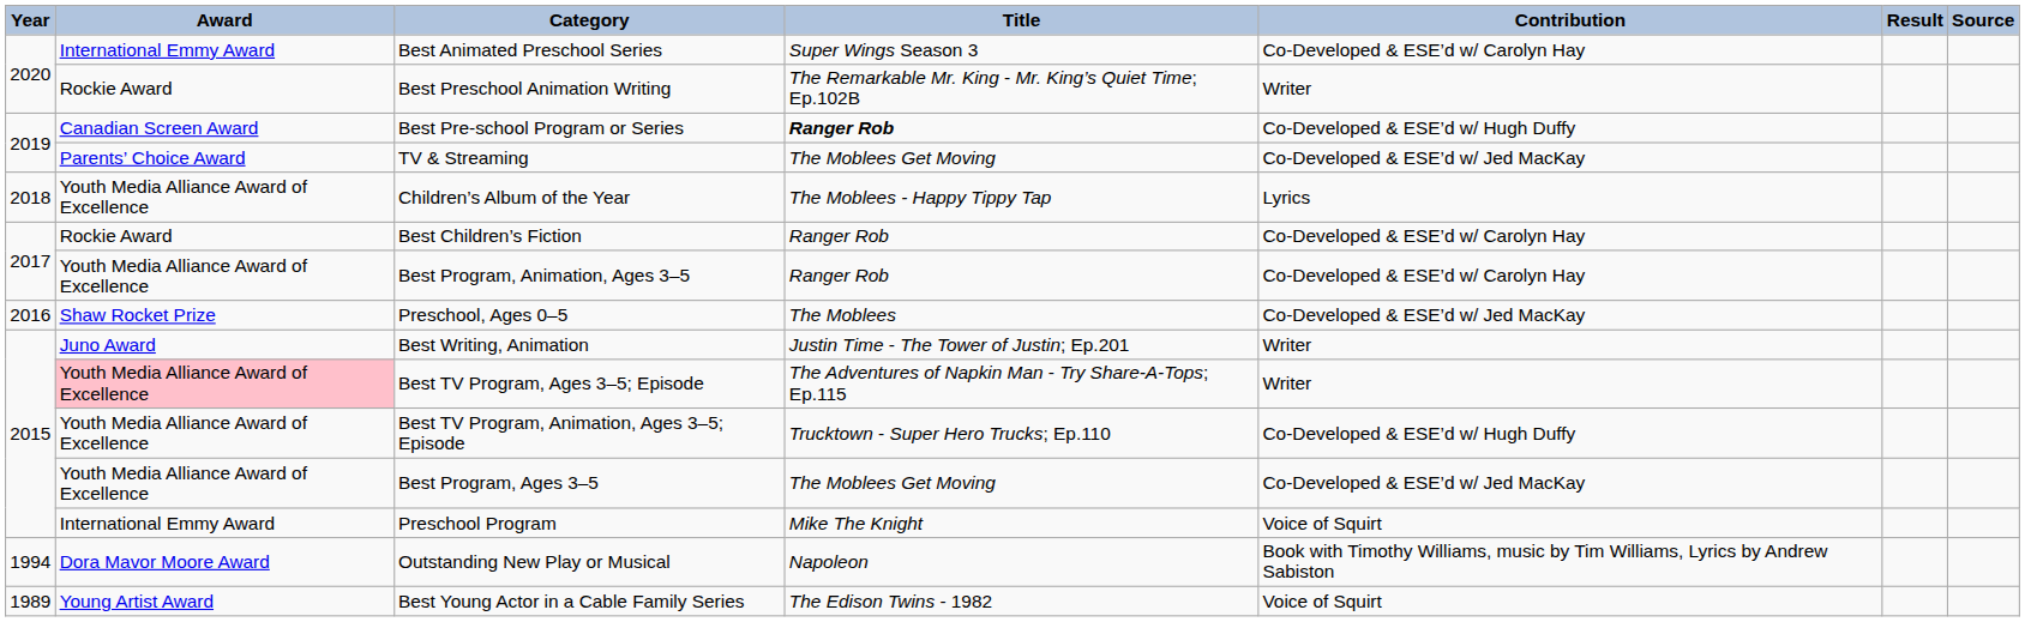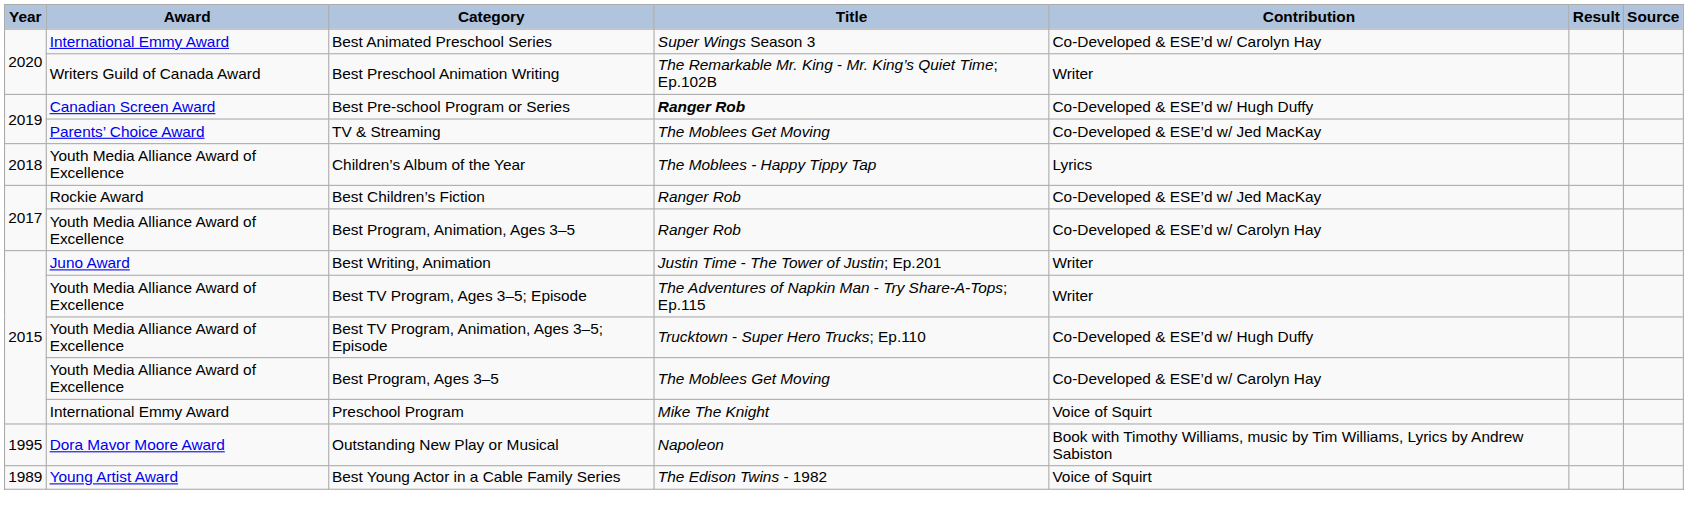 <table class="wikitable" style="font-size:90%">
 <tr style="text-align:center;">
 <th style="background:#B0C4DE;">Year</th>
 <th style="background:#B0C4DE;">Award</th>
 <th style="background:#B0C4DE;">Category</th>
 <th style="background:#B0C4DE;">Title</th>
 <th style="background:#B0C4DE;">Contribution</th>
 <th style="background:#B0C4DE;">Result</th>
 <th style="background:#B0C4DE;">Source</th>
 </tr>
 <tr>
 <td rowspan="2">2020</td>
 <td><a href='#'>International Emmy Award</a></td>
 <td>Best Animated Preschool Series</td>
 <td><em>Super Wings</em> Season 3</td>
 <td>Co-Developed & ESE’d w/ Carolyn Hay</td>
 <td></td>
 <td></td>
 </tr>
 <tr>
-<td>Rockie Award</td>
+<td>Writers Guild of Canada Award</td>
 <td>Best Preschool Animation Writing</td>
 <td><em>The Remarkable Mr. King</em> - <em>Mr. King’s Quiet Time</em>; Ep.102B</td>
 <td>Writer</td>
 <td></td>
 <td></td>
 </tr>
 <tr>
 <td rowspan="2">2019</td>
 <td><a href='#'>Canadian Screen Award</a></td>
 <td>Best Pre-school Program or Series</td>
 <td><strong><em>Ranger Rob</em></strong></td>
 <td>Co-Developed & ESE’d w/ Hugh Duffy</td>
 <td></td>
 <td></td>
 </tr>
 <tr>
 <td><a href='#'>Parents’ Choice Award</a></td>
 <td>TV & Streaming</td>
 <td><em>The Moblees Get Moving</em></td>
 <td>Co-Developed & ESE’d w/ Jed MacKay</td>
 <td></td>
 <td></td>
 </tr>
 <tr>
 <td>2018</td>
 <td>Youth Media Alliance Award of Excellence</td>
 <td>Children’s Album of the Year</td>
 <td><em>The Moblees - Happy Tippy Tap</em></td>
 <td>Lyrics</td>
 <td></td>
 <td></td>
 </tr>
 <tr>
 <td rowspan="2">2017</td>
 <td>Rockie Award</td>
 <td>Best Children’s Fiction</td>
 <td><em>Ranger Rob</em></td>
-<td>Co-Developed & ESE’d w/ Carolyn Hay</td>
+<td>Co-Developed & ESE’d w/ Jed MacKay</td>
 <td></td>
 <td></td>
 </tr>
 <tr>
 <td>Youth Media Alliance Award of Excellence</td>
 <td>Best Program, Animation, Ages 3–5</td>
 <td><em>Ranger Rob</em></td>
 <td>Co-Developed & ESE’d w/ Carolyn Hay</td>
-<td></td>
-<td></td>
-</tr>
-<tr>
-<td>2016</td>
-<td><a href='#'>Shaw Rocket Prize</a></td>
-<td>Preschool, Ages 0–5</td>
-<td><em>The Moblees</em></td>
-<td>Co-Developed & ESE’d w/ Jed MacKay</td>
 <td></td>
 <td></td>
 </tr>
 <tr>
 <td rowspan="5">2015</td>
 <td><a href='#'>Juno Award</a></td>
 <td>Best Writing, Animation</td>
 <td><em>Justin Time</em> - <em>The Tower of Justin</em>; Ep.201</td>
 <td>Writer</td>
 <td></td>
 <td></td>
 </tr>
 <tr>
-<td style="background: pink;">Youth Media Alliance Award of Excellence</td>
+<td>Youth Media Alliance Award of Excellence</td>
 <td>Best TV Program, Ages 3–5; Episode</td>
 <td><em>The Adventures of Napkin Man</em> - <em>Try Share-A-Tops</em>; Ep.115</td>
 <td>Writer</td>
 <td></td>
 <td></td>
 </tr>
 <tr>
 <td>Youth Media Alliance Award of Excellence</td>
 <td>Best TV Program, Animation, Ages 3–5; Episode</td>
 <td><em>Trucktown</em> - <em>Super Hero Trucks</em>; Ep.110</td>
 <td>Co-Developed & ESE’d w/ Hugh Duffy</td>
 <td></td>
 <td></td>
 </tr>
 <tr>
 <td>Youth Media Alliance Award of Excellence</td>
 <td>Best Program, Ages 3–5</td>
 <td><em>The Moblees Get Moving</em></td>
-<td>Co-Developed & ESE’d w/ Jed MacKay</td>
+<td>Co-Developed & ESE’d w/ Carolyn Hay</td>
 <td></td>
 <td></td>
 </tr>
 <tr>
 <td>International Emmy Award</td>
 <td>Preschool Program</td>
 <td><em>Mike The Knight</em></td>
 <td>Voice of Squirt</td>
 <td></td>
 <td></td>
 </tr>
 <tr>
-<td>1994</td>
+<td>1995</td>
 <td><a href='#'>Dora Mavor Moore Award</a></td>
 <td>Outstanding New Play or Musical</td>
 <td><em>Napoleon</em></td>
 <td>Book with Timothy Williams, music by Tim Williams, Lyrics by Andrew Sabiston</td>
 <td></td>
 <td></td>
 </tr>
 <tr>
 <td>1989</td>
 <td><a href='#'>Young Artist Award</a></td>
 <td>Best Young Actor in a Cable Family Series</td>
 <td><em>The Edison Twins</em> - 1982</td>
 <td>Voice of Squirt</td>
 <td></td>
 <td></td>
 </tr>
 </table>
